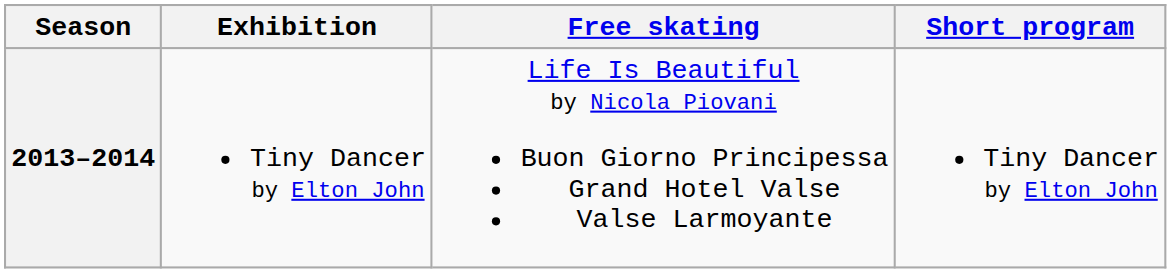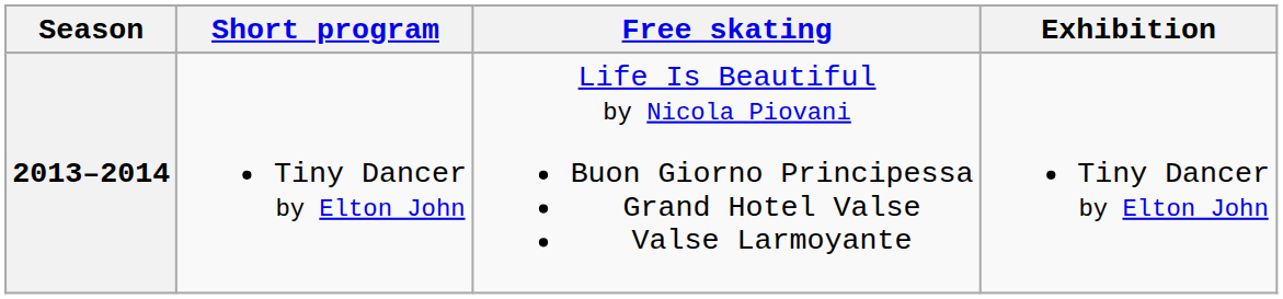 <table class=wikitable style=text-align:center>
 <tr>
 <th>Season</th>
+<th><a href='#'>Short program</a></th>
+<th><a href='#'>Free skating</a></th>
 <th>Exhibition</th>
-<th><a href='#'>Free skating</a></th>
-<th><a href='#'>Short program</a></th>
 </tr>
 <tr>
 <th>2013–2014 <br> </th>
 <td><br><ul><li>Tiny Dancer <br><small> by <a href='#'>Elton John</a> </small></li></ul></td>
 <td><a href='#'>Life Is Beautiful</a> <br><small> by <a href='#'>Nicola Piovani</a> </small><br><ul><li>Buon Giorno Principessa</li><li>Grand Hotel Valse</li><li>Valse Larmoyante</li></ul></td>
 <td><br><ul><li>Tiny Dancer <br><small> by <a href='#'>Elton John</a> </small></li></ul></td>
 </tr>
 </table>
